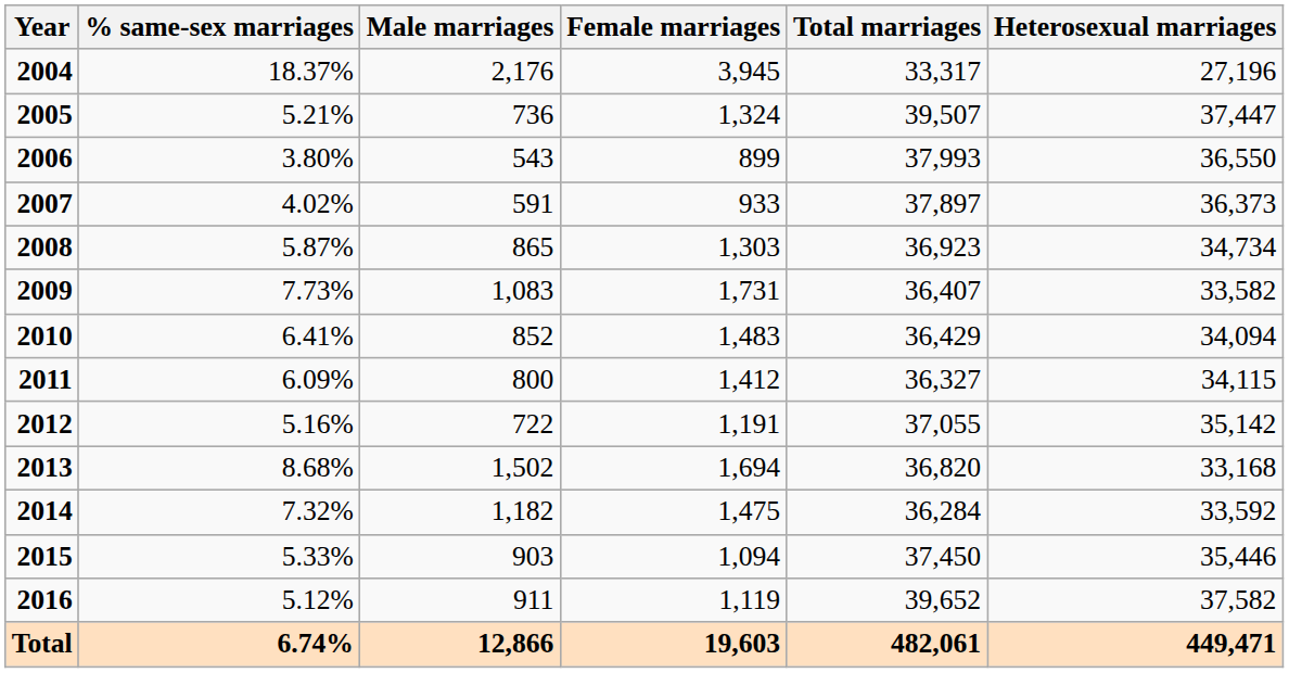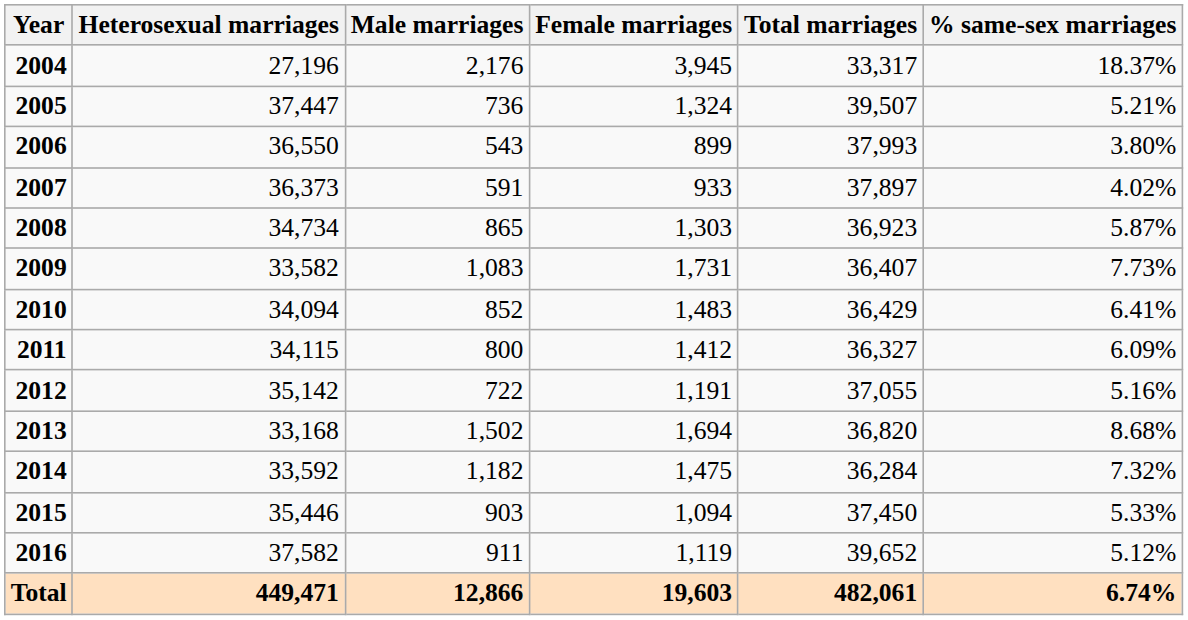 <table class="wikitable">
 <tr style="text-align:right;">
 <th>Year</th>
-<th>% same-sex marriages</th>
+<th>Heterosexual marriages</th>
 <th>Male marriages</th>
 <th>Female marriages</th>
 <th>Total marriages</th>
-<th>Heterosexual marriages</th>
+<th>% same-sex marriages</th>
 </tr>
 <tr style="text-align:right;">
 <td><strong>2004</strong></td>
-<td>18.37%</td>
+<td>27,196</td>
 <td>2,176</td>
 <td>3,945</td>
 <td>33,317</td>
-<td>27,196</td>
+<td>18.37%</td>
 </tr>
 <tr style="text-align:right;">
 <td><strong>2005</strong></td>
-<td>5.21%</td>
+<td>37,447</td>
 <td>736</td>
 <td>1,324</td>
 <td>39,507</td>
-<td>37,447</td>
+<td>5.21%</td>
 </tr>
 <tr style="text-align:right;">
 <td><strong>2006</strong></td>
-<td>3.80%</td>
+<td>36,550</td>
 <td>543</td>
 <td>899</td>
 <td>37,993</td>
-<td>36,550</td>
+<td>3.80%</td>
 </tr>
 <tr style="text-align:right;">
 <td><strong>2007</strong></td>
-<td>4.02%</td>
+<td>36,373</td>
 <td>591</td>
 <td>933</td>
 <td>37,897</td>
-<td>36,373</td>
+<td>4.02%</td>
 </tr>
 <tr style="text-align:right;">
 <td><strong>2008</strong></td>
-<td>5.87%</td>
+<td>34,734</td>
 <td>865</td>
 <td>1,303</td>
 <td>36,923</td>
-<td>34,734</td>
+<td>5.87%</td>
 </tr>
 <tr style="text-align:right;">
 <td><strong>2009</strong></td>
-<td>7.73%</td>
+<td>33,582</td>
 <td>1,083</td>
 <td>1,731</td>
 <td>36,407</td>
-<td>33,582</td>
+<td>7.73%</td>
 </tr>
 <tr style="text-align:right;">
 <td><strong>2010</strong></td>
-<td>6.41%</td>
+<td>34,094</td>
 <td>852</td>
 <td>1,483</td>
 <td>36,429</td>
-<td>34,094</td>
+<td>6.41%</td>
 </tr>
 <tr style="text-align:right;">
 <td><strong>2011</strong></td>
-<td>6.09%</td>
+<td>34,115</td>
 <td>800</td>
 <td>1,412</td>
 <td>36,327</td>
-<td>34,115</td>
+<td>6.09%</td>
 </tr>
 <tr style="text-align:right;">
 <td><strong>2012</strong></td>
-<td>5.16%</td>
+<td>35,142</td>
 <td>722</td>
 <td>1,191</td>
 <td>37,055</td>
-<td>35,142</td>
+<td>5.16%</td>
 </tr>
 <tr style="text-align:right;">
 <td><strong>2013</strong></td>
-<td>8.68%</td>
+<td>33,168</td>
 <td>1,502</td>
 <td>1,694</td>
 <td>36,820</td>
-<td>33,168</td>
+<td>8.68%</td>
 </tr>
 <tr style="text-align:right;">
 <td><strong>2014</strong></td>
-<td>7.32%</td>
+<td>33,592</td>
 <td>1,182</td>
 <td>1,475</td>
 <td>36,284</td>
-<td>33,592</td>
+<td>7.32%</td>
 </tr>
 <tr style="text-align:right;">
 <td><strong>2015</strong></td>
-<td>5.33%</td>
+<td>35,446</td>
 <td>903</td>
 <td>1,094</td>
 <td>37,450</td>
-<td>35,446</td>
+<td>5.33%</td>
 </tr>
 <tr style="text-align:right;">
 <td><strong>2016</strong></td>
-<td>5.12%</td>
+<td>37,582</td>
 <td>911</td>
 <td>1,119</td>
 <td>39,652</td>
-<td>37,582</td>
+<td>5.12%</td>
 </tr>
 <tr style="background:#ffe0c0;">
 <td nowrap align="right"><strong>Total</strong></td>
-<td nowrap align="right"><strong>6.74%</strong></td>
+<td nowrap align="right"><strong>449,471</strong></td>
 <td style="white-space:nowrap;" align="right"><strong>12,866</strong></td>
 <td nowrap align="right"><strong>19,603</strong></td>
 <td style="white-space:nowrap;" align="right"><strong>482,061</strong></td>
-<td nowrap align="right"><strong>449,471</strong></td>
+<td nowrap align="right"><strong>6.74%</strong></td>
 </tr>
 </table>
